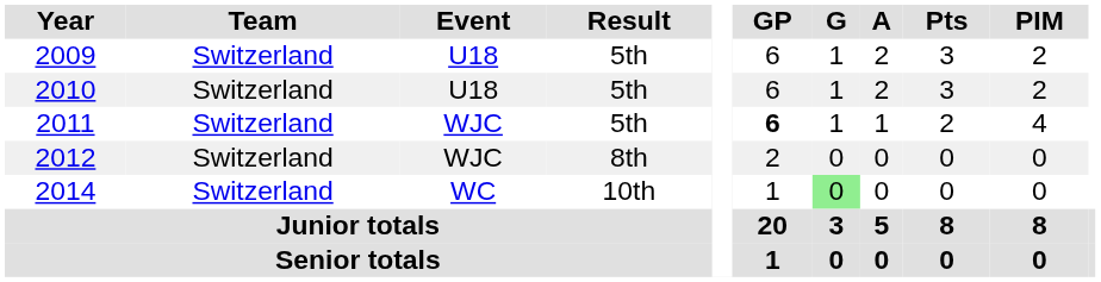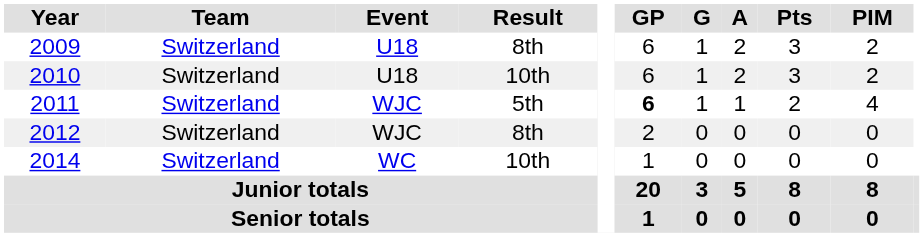 <table border="0" cellpadding="1" cellspacing="0" style="text-align:center; width:40em">
 <tr ALIGN="centre" bgcolor="#e0e0e0">
 <th>Year</th>
 <th>Team</th>
 <th>Event</th>
 <th>Result</th>
 <th rowspan="99" bgcolor="#ffffff"> </th>
 <th>GP</th>
 <th>G</th>
 <th>A</th>
 <th>Pts</th>
 <th>PIM</th>
 </tr>
 <tr>
 <td><a href='#'>2009</a></td>
 <td><a href='#'>Switzerland</a></td>
 <td><a href='#'>U18</a></td>
-<td>5th</td>
+<td>8th</td>
 <td>6</td>
 <td>1</td>
 <td>2</td>
 <td>3</td>
 <td>2</td>
 </tr>
 <tr bgcolor="#f0f0f0">
 <td><a href='#'>2010</a></td>
 <td>Switzerland</td>
 <td>U18</td>
-<td>5th</td>
+<td>10th</td>
 <td>6</td>
 <td>1</td>
 <td>2</td>
 <td>3</td>
 <td>2</td>
 </tr>
 <tr>
 <td><a href='#'>2011</a></td>
 <td><a href='#'>Switzerland</a></td>
 <td><a href='#'>WJC</a></td>
 <td>5th</td>
 <td><strong>6</strong></td>
 <td>1</td>
 <td>1</td>
 <td>2</td>
 <td>4</td>
 </tr>
 <tr bgcolor="#f0f0f0">
 <td><a href='#'>2012</a></td>
 <td>Switzerland</td>
 <td>WJC</td>
 <td>8th</td>
 <td>2</td>
 <td>0</td>
 <td>0</td>
 <td>0</td>
 <td>0</td>
 </tr>
 <tr>
 <td><a href='#'>2014</a></td>
 <td><a href='#'>Switzerland</a></td>
 <td><a href='#'>WC</a></td>
 <td>10th</td>
 <td>1</td>
-<td style="background: lightgreen;">0</td>
+<td>0</td>
 <td>0</td>
 <td>0</td>
 <td>0</td>
 </tr>
 <tr bgcolor="#e0e0e0">
 <th colspan=4>Junior totals</th>
 <th>20</th>
 <th>3</th>
 <th>5</th>
 <th>8</th>
 <th>8</th>
 <th></th>
 </tr>
 <tr bgcolor="#e0e0e0">
 <th colspan=4>Senior totals</th>
 <th>1</th>
 <th>0</th>
 <th>0</th>
 <th>0</th>
 <th>0</th>
 <th></th>
 </tr>
 </table>
